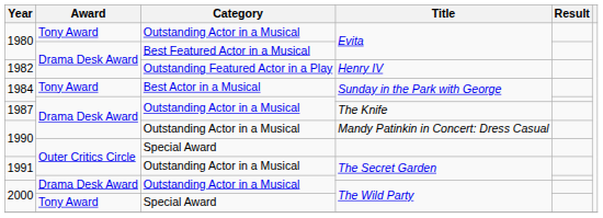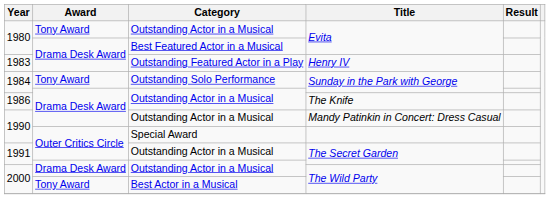 <table class="wikitable sortable">
 <tr>
 <th>Year</th>
 <th>Award</th>
 <th>Category</th>
 <th class="unsortable">Title</th>
 <th>Result</th>
 <th class="unsortable"></th>
 </tr>
 <tr>
 <td rowspan=2>1980</td>
 <td><a href='#'>Tony Award</a></td>
 <td><a href='#'>Outstanding Actor in a Musical</a></td>
 <td rowspan=2><em><a href='#'>Evita</a></em></td>
 <td></td>
 <td rowspan="12"></td>
 </tr>
 <tr>
 <td rowspan=2><a href='#'>Drama Desk Award</a></td>
 <td><a href='#'>Best Featured Actor in a Musical</a></td>
 <td></td>
 </tr>
 <tr>
-<td>1982</td>
+<td>1983</td>
 <td><a href='#'>Outstanding Featured Actor in a Play</a></td>
 <td><em><a href='#'>Henry IV</a></em></td>
 <td></td>
 </tr>
 <tr>
 <td rowspan=2>1984</td>
 <td><a href='#'>Tony Award</a></td>
-<td><a href='#'>Best Actor in a Musical</a></td>
+<td><a href='#'>Outstanding Solo Performance</a></td>
 <td rowspan=2><em><a href='#'>Sunday in the Park with George</a></em></td>
 <td></td>
 </tr>
 <tr>
 <td rowspan=3><a href='#'>Drama Desk Award</a></td>
 <td rowspan=2><a href='#'>Outstanding Actor in a Musical</a></td>
 <td></td>
 </tr>
 <tr>
-<td>1987</td>
+<td>1986</td>
 <td><em>The Knife</em></td>
 <td></td>
 </tr>
 <tr>
 <td rowspan=2>1990</td>
 <td>Outstanding Actor in a Musical</td>
 <td><em>Mandy Patinkin in Concert: Dress Casual</em></td>
 <td></td>
 </tr>
 <tr>
 <td rowspan=2><a href='#'>Outer Critics Circle</a></td>
 <td>Special Award</td>
 <td></td>
 <td></td>
 </tr>
 <tr>
 <td rowspan=2>1991</td>
 <td>Outstanding Actor in a Musical</td>
 <td rowspan=2><em><a href='#'>The Secret Garden</a></em></td>
 <td></td>
 </tr>
 <tr>
 <td rowspan=2><a href='#'>Drama Desk Award</a></td>
 <td rowspan=2><a href='#'>Outstanding Actor in a Musical</a></td>
 <td></td>
 </tr>
 <tr>
 <td rowspan=2>2000</td>
 <td rowspan=2><em><a href='#'>The Wild Party</a></em></td>
 <td></td>
 </tr>
 <tr>
 <td><a href='#'>Tony Award</a></td>
-<td>Special Award</td>
+<td><a href='#'>Best Actor in a Musical</a></td>
 <td></td>
 </tr>
 <tr>
 </tr>
 </table>
